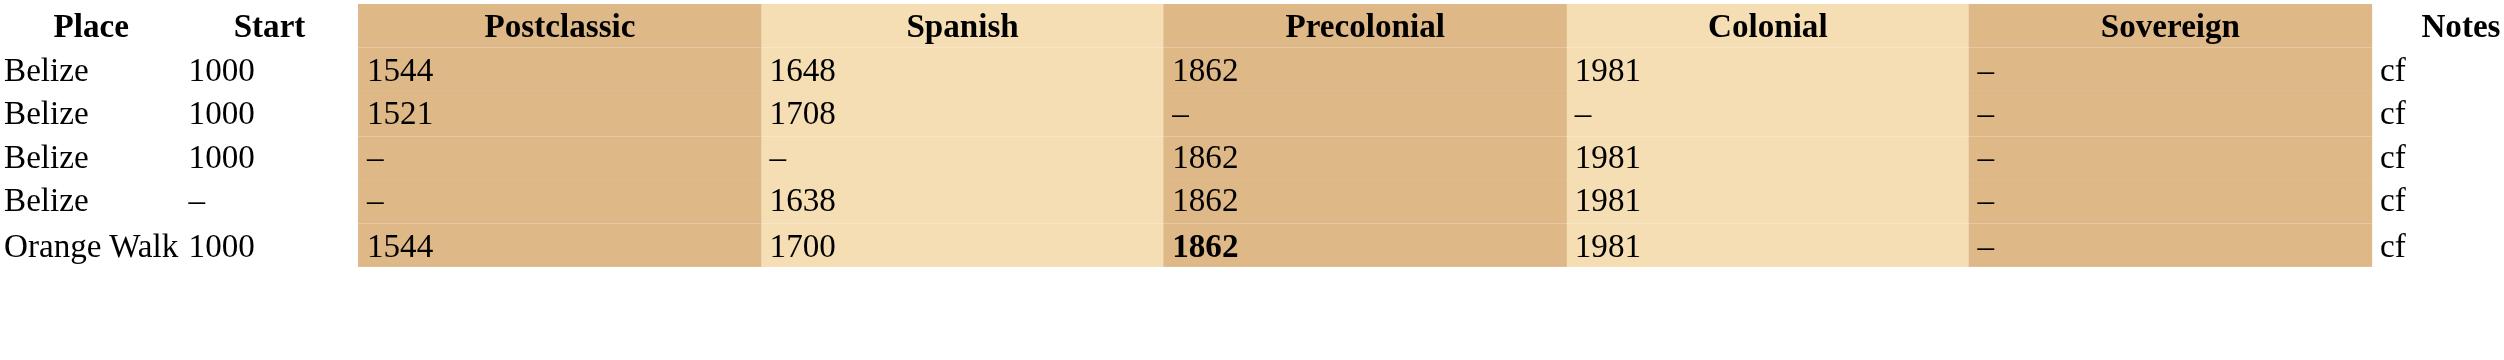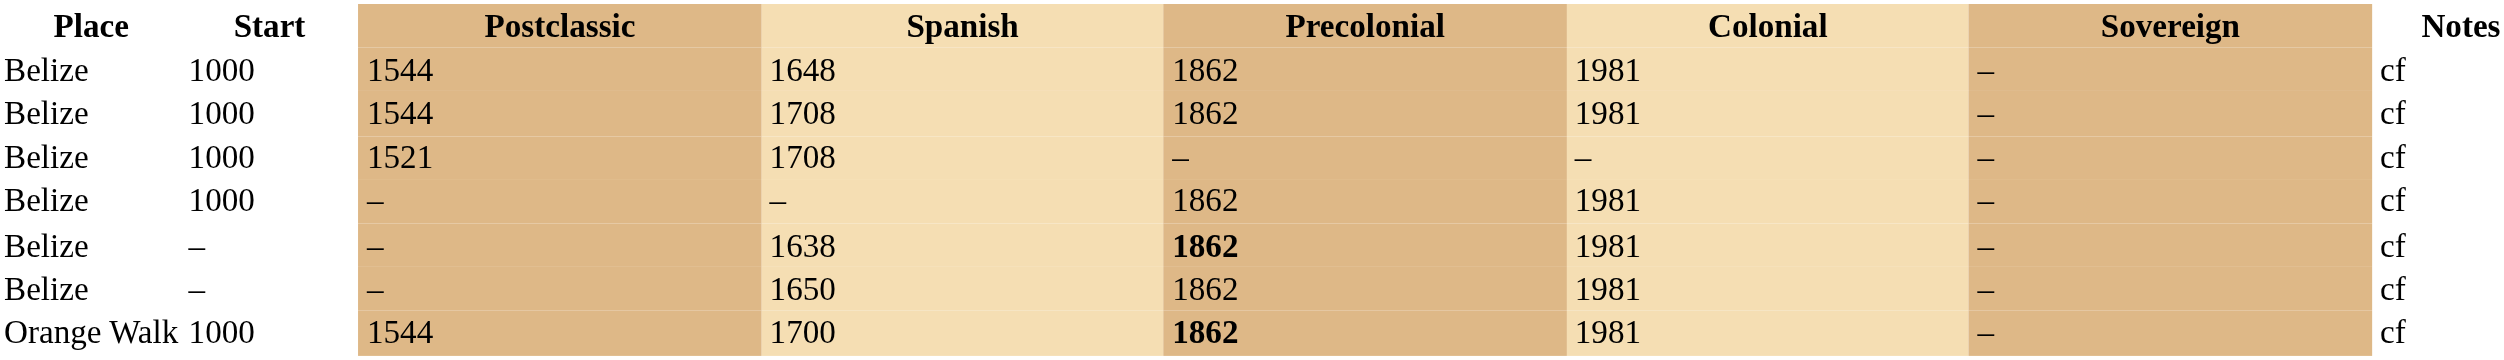 <table class="sortable static-row-numbers" style="border-collapse: collapse;">
 <tr>
 <th style="padding: 0.1em 0.25em;width: 7%;">Place</th>
 <th style="padding: 0.1em 0.25em;width: 7%;">Start</th>
 <th style="background-color:burlywood;padding: 0.1em 0.25em;width: 15.8%;">Postclassic</th>
 <th style="background-color:wheat;padding: 0.1em 0.25em;width: 15.8%;">Spanish</th>
 <th style="background-color:burlywood;padding: 0.1em 0.25em;width: 15.8%;">Precolonial</th>
 <th style="background-color:wheat;padding: 0.1em 0.25em;width: 15.8%;">Colonial</th>
 <th style="background-color:burlywood;padding: 0.1em 0.25em;width: 15.8%;">Sovereign</th>
 <th style="padding: 0.1em 0.25em;width: 7%;">Notes</th>
 </tr>
 <tr>
 <td>Belize</td>
 <td style="padding: 0.1em 0.25em">1000</td>
 <td style="background-color:burlywood;padding: 0.1em 0.25em;">1544</td>
 <td style="background-color:wheat;padding: 0.1em 0.25em;">1648</td>
+<td style="background-color:burlywood;padding: 0.1em 0.25em;">1862</td>
+<td style="background-color:wheat;padding: 0.1em 0.25em;">1981</td>
+<td style="background-color:burlywood;padding: 0.1em 0.25em;">–</td>
+<td style="padding: 0.1em 0.25em;">cf</td>
+</tr>
+<tr>
+<td>Belize</td>
+<td style="padding: 0.1em 0.25em">1000</td>
+<td style="background-color:burlywood;padding: 0.1em 0.25em;">1544</td>
+<td style="background-color:wheat;padding: 0.1em 0.25em;">1708</td>
 <td style="background-color:burlywood;padding: 0.1em 0.25em;">1862</td>
 <td style="background-color:wheat;padding: 0.1em 0.25em;">1981</td>
 <td style="background-color:burlywood;padding: 0.1em 0.25em;">–</td>
 <td style="padding: 0.1em 0.25em;">cf</td>
 </tr>
 <tr>
 <td>Belize</td>
 <td style="padding: 0.1em 0.25em">1000</td>
 <td style="background-color:burlywood;padding: 0.1em 0.25em;">1521</td>
 <td style="background-color:wheat;padding: 0.1em 0.25em;">1708</td>
 <td style="background-color:burlywood;padding: 0.1em 0.25em;">–</td>
 <td style="background-color:wheat;padding: 0.1em 0.25em;">–</td>
 <td style="background-color:burlywood;padding: 0.1em 0.25em;">–</td>
 <td style="padding: 0.1em 0.25em;">cf</td>
 </tr>
 <tr>
 <td>Belize</td>
 <td style="padding: 0.1em 0.25em">1000</td>
 <td style="background-color:burlywood;padding: 0.1em 0.25em;">–</td>
 <td style="background-color:wheat;padding: 0.1em 0.25em;">–</td>
 <td style="background-color:burlywood;padding: 0.1em 0.25em;">1862</td>
 <td style="background-color:wheat;padding: 0.1em 0.25em;">1981</td>
 <td style="background-color:burlywood;padding: 0.1em 0.25em;">–</td>
 <td style="padding: 0.1em 0.25em;">cf</td>
 </tr>
 <tr>
 <td>Belize</td>
 <td style="padding: 0.1em 0.25em">–</td>
 <td style="background-color:burlywood;padding: 0.1em 0.25em;">–</td>
 <td style="background-color:wheat;padding: 0.1em 0.25em;">1638</td>
+<td style="background-color:burlywood;padding: 0.1em 0.25em;"><strong>1862</strong></td>
+<td style="background-color:wheat;padding: 0.1em 0.25em;">1981</td>
+<td style="background-color:burlywood;padding: 0.1em 0.25em;">–</td>
+<td style="padding: 0.1em 0.25em;">cf</td>
+</tr>
+<tr>
+<td>Belize</td>
+<td style="padding: 0.1em 0.25em">–</td>
+<td style="background-color:burlywood;padding: 0.1em 0.25em;">–</td>
+<td style="background-color:wheat;padding: 0.1em 0.25em;">1650</td>
 <td style="background-color:burlywood;padding: 0.1em 0.25em;">1862</td>
 <td style="background-color:wheat;padding: 0.1em 0.25em;">1981</td>
 <td style="background-color:burlywood;padding: 0.1em 0.25em;">–</td>
 <td style="padding: 0.1em 0.25em;">cf</td>
 </tr>
 <tr>
 <td>Orange Walk</td>
 <td style="padding: 0.1em 0.25em">1000</td>
 <td style="background-color:burlywood;padding: 0.1em 0.25em;">1544</td>
 <td style="background-color:wheat;padding: 0.1em 0.25em;">1700</td>
 <td style="background-color:burlywood;padding: 0.1em 0.25em;"><strong>1862</strong></td>
 <td style="background-color:wheat;padding: 0.1em 0.25em;">1981</td>
 <td style="background-color:burlywood;padding: 0.1em 0.25em;">–</td>
 <td style="padding: 0.1em 0.25em;">cf</td>
 </tr>
 </table>
